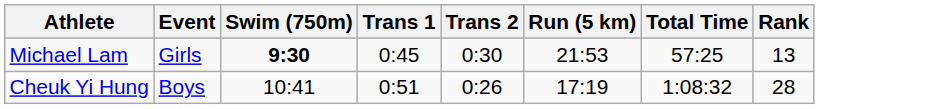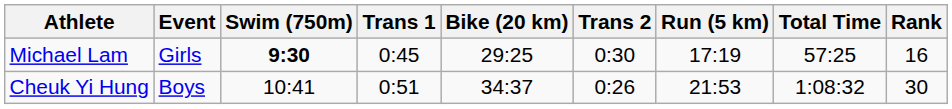 <table class="wikitable" style="font-size:90%;">
 <tr>
 <th>Athlete</th>
 <th>Event</th>
 <th>Swim (750m)</th>
 <th>Trans 1</th>
+<th>Bike (20 km)</th>
 <th>Trans 2</th>
 <th>Run (5 km)</th>
 <th>Total Time</th>
 <th>Rank</th>
 </tr>
 <tr align=center>
 <td align=left><a href='#'>Michael Lam</a></td>
 <td align=left><a href='#'>Girls</a></td>
 <td><strong>9:30</strong></td>
 <td>0:45</td>
+<td>29:25</td>
 <td>0:30</td>
-<td>21:53</td>
+<td>17:19</td>
 <td>57:25</td>
-<td>13</td>
+<td>16</td>
 </tr>
 <tr align=center>
 <td align=left><a href='#'>Cheuk Yi Hung</a></td>
 <td align=left><a href='#'>Boys</a></td>
 <td>10:41</td>
 <td>0:51</td>
+<td>34:37</td>
 <td>0:26</td>
-<td>17:19</td>
+<td>21:53</td>
 <td>1:08:32</td>
-<td>28</td>
+<td>30</td>
 </tr>
 </table>
